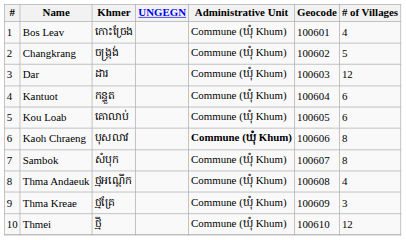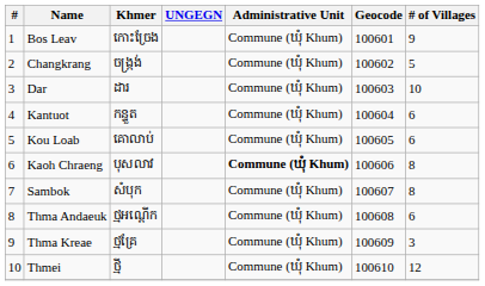 <table class="wikitable sortable">
 <tr>
 <th>#</th>
 <th>Name</th>
 <th>Khmer</th>
 <th><a href='#'>UNGEGN</a></th>
 <th>Administrative Unit</th>
 <th>Geocode</th>
 <th># of Villages</th>
 </tr>
 <tr>
 <td>1</td>
 <td>Bos Leav</td>
 <td>កោះច្រែង</td>
 <td></td>
 <td>Commune (ឃុំ Khum)</td>
 <td>100601</td>
-<td>4</td>
+<td>9</td>
 </tr>
 <tr>
 <td>2</td>
 <td>Changkrang</td>
 <td>ចង្ក្រង់</td>
 <td></td>
 <td>Commune (ឃុំ Khum)</td>
 <td>100602</td>
 <td>5</td>
 </tr>
 <tr>
 <td>3</td>
 <td>Dar</td>
 <td>ដារ</td>
 <td></td>
 <td>Commune (ឃុំ Khum)</td>
 <td>100603</td>
-<td>12</td>
+<td>10</td>
 </tr>
 <tr>
 <td>4</td>
 <td>Kantuot</td>
 <td>កន្ទួត</td>
 <td></td>
 <td>Commune (ឃុំ Khum)</td>
 <td>100604</td>
 <td>6</td>
 </tr>
 <tr>
 <td>5</td>
 <td>Kou Loab</td>
 <td>គោលាប់</td>
 <td></td>
 <td>Commune (ឃុំ Khum)</td>
 <td>100605</td>
 <td>6</td>
 </tr>
 <tr>
 <td>6</td>
 <td>Kaoh Chraeng</td>
 <td>បុសលាវ</td>
 <td></td>
 <td><strong>Commune (ឃុំ Khum)</strong></td>
 <td>100606</td>
 <td>8</td>
 </tr>
 <tr>
 <td>7</td>
 <td>Sambok</td>
 <td>សំបុក</td>
 <td></td>
 <td>Commune (ឃុំ Khum)</td>
 <td>100607</td>
 <td>8</td>
 </tr>
 <tr>
 <td>8</td>
 <td>Thma Andaeuk</td>
 <td>ថ្មអណ្ដើក</td>
 <td></td>
 <td>Commune (ឃុំ Khum)</td>
 <td>100608</td>
-<td>4</td>
+<td>6</td>
 </tr>
 <tr>
 <td>9</td>
 <td>Thma Kreae</td>
 <td>ថ្មគ្រែ</td>
 <td></td>
 <td>Commune (ឃុំ Khum)</td>
 <td>100609</td>
 <td>3</td>
 </tr>
 <tr>
 <td>10</td>
 <td>Thmei</td>
 <td>ថ្មី</td>
 <td></td>
 <td>Commune (ឃុំ Khum)</td>
 <td>100610</td>
 <td>12</td>
 </tr>
 <tr>
 </tr>
 </table>
